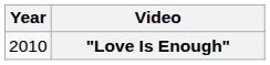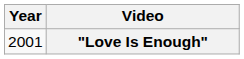 <table class="wikitable plainrowheaders">
 <tr>
 <th>Year</th>
 <th style="width:12em;">Video</th>
 </tr>
 <tr>
-<td>2010</td>
+<td>2001</td>
 <th scope="row">"Love Is Enough"</th>
 </tr>
 </table>
